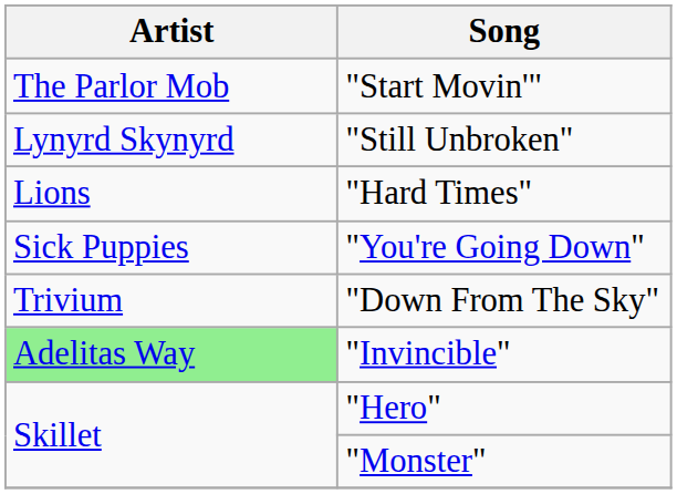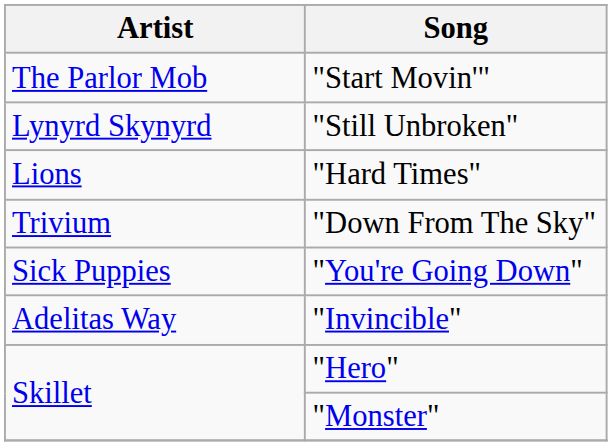 <table class="wikitable" style="font-size:100%">
 <tr>
 <th Width="150">Artist</th>
 <th Width="150">Song</th>
 </tr>
 <tr>
 <td><a href='#'>The Parlor Mob</a></td>
 <td>"Start Movin'"</td>
 </tr>
 <tr>
 <td><a href='#'>Lynyrd Skynyrd</a></td>
 <td>"Still Unbroken"</td>
 </tr>
 <tr>
 <td><a href='#'>Lions</a></td>
 <td>"Hard Times"</td>
 </tr>
 <tr>
+<td><a href='#'>Trivium</a></td>
+<td>"Down From The Sky"</td>
+</tr>
+<tr>
 <td><a href='#'>Sick Puppies</a></td>
 <td>"<a href='#'>You're Going Down</a>"</td>
 </tr>
 <tr>
-<td><a href='#'>Trivium</a></td>
-<td>"Down From The Sky"</td>
-</tr>
-<tr>
-<td style="background: lightgreen;"><a href='#'>Adelitas Way</a></td>
+<td><a href='#'>Adelitas Way</a></td>
 <td>"<a href='#'>Invincible</a>"</td>
 </tr>
 <tr>
 <td rowspan="2"><a href='#'>Skillet</a></td>
 <td>"<a href='#'>Hero</a>"</td>
 </tr>
 <tr>
 <td>"<a href='#'>Monster</a>"</td>
 </tr>
 <tr>
 </tr>
 </table>
